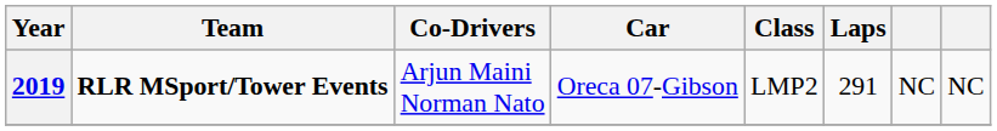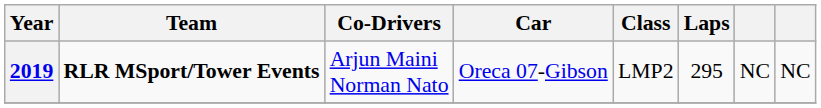 <table class="wikitable" style="text-align:center; font-size:90%">
 <tr>
 <th>Year</th>
 <th>Team</th>
 <th>Co-Drivers</th>
 <th>Car</th>
 <th>Class</th>
 <th>Laps</th>
 <th></th>
 <th></th>
 </tr>
 <tr>
 <th><a href='#'>2019</a></th>
 <td align="left"><strong> RLR MSport/Tower Events</strong></td>
 <td align="left"> <a href='#'>Arjun Maini</a><br> <a href='#'>Norman Nato</a></td>
 <td align="left"><a href='#'>Oreca 07</a>-<a href='#'>Gibson</a></td>
 <td>LMP2</td>
-<td>291</td>
+<td>295</td>
 <td>NC</td>
 <td>NC</td>
 </tr>
 <tr>
 </tr>
 </table>
